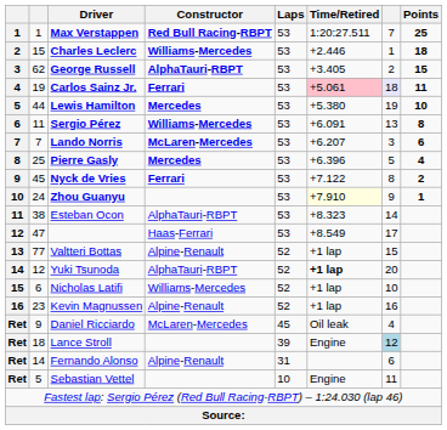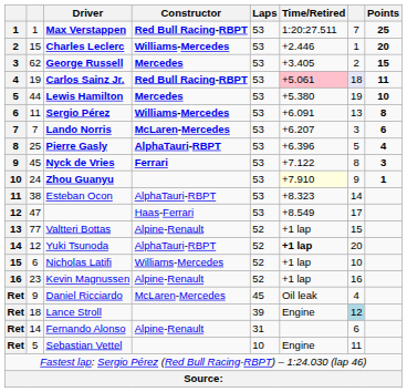 <table class="wikitable sortable" style="font-size: 85%;">
 <tr>
 <th scope="col"></th>
 <th scope="col"></th>
 <th scope="col">Driver</th>
 <th scope="col">Constructor</th>
 <th class="unsortable" scope="col">Laps</th>
 <th class="unsortable" scope="col">Time/Retired</th>
 <th scope="col"></th>
 <th scope="col">Points</th>
 </tr>
 <tr>
 <th>1</th>
 <td align="center">1</td>
 <td data-sort-value="ver"><strong> <a href='#'>Max Verstappen</a></strong></td>
 <td><strong><a href='#'>Red Bull Racing</a>-<a href='#'>RBPT</a></strong></td>
 <td>53</td>
 <td>1:20:27.511</td>
 <td align="center">7</td>
 <td align="center"><strong>25</strong></td>
 </tr>
 <tr>
 <th>2</th>
 <td align="center">15</td>
 <td data-sort-value="lec"><strong> <a href='#'>Charles Leclerc</a></strong></td>
 <td><strong><a href='#'>Williams</a>-<a href='#'>Mercedes</a></strong></td>
 <td>53</td>
 <td>+2.446</td>
 <td align="center">1</td>
-<td align="center"><strong>18</strong></td>
+<td align="center"><strong>20</strong></td>
 </tr>
 <tr>
 <th>3</th>
 <td align="center">62</td>
 <td data-sort-value="rus"><strong> <a href='#'>George Russell</a></strong></td>
-<td><strong><a href='#'>AlphaTauri</a>-<a href='#'>RBPT</a></strong></td>
+<td><a href='#'><strong>Mercedes</strong></a></td>
 <td>53</td>
 <td>+3.405</td>
 <td align="center">2</td>
 <td align="center"><strong>15</strong></td>
 </tr>
 <tr>
 <th>4</th>
 <td align="center">19</td>
 <td data-sort-value="sai"><strong> <a href='#'>Carlos Sainz Jr.</a></strong></td>
-<td><a href='#'><strong>Ferrari</strong></a></td>
+<td><strong><a href='#'>Red Bull Racing</a>-<a href='#'>RBPT</a></strong></td>
 <td>53</td>
 <td style="background: pink;">+5.061</td>
 <td align="center" style="background: lavender;">18</td>
 <td align="center"><strong>11</strong></td>
 </tr>
 <tr>
 <th>5</th>
 <td align="center">44</td>
 <td data-sort-value="ham"> <strong><a href='#'>Lewis Hamilton</a></strong></td>
 <td><strong><a href='#'>Mercedes</a></strong></td>
 <td>53</td>
 <td>+5.380</td>
 <td align="center">19</td>
 <td align="center"><strong>10</strong></td>
 </tr>
 <tr>
 <th>6</th>
 <td align="center">11</td>
 <td data-sort-value="per"><strong> <a href='#'>Sergio Pérez</a></strong></td>
 <td><strong><a href='#'>Williams</a>-<a href='#'>Mercedes</a></strong></td>
 <td>53</td>
 <td>+6.091</td>
 <td align="center">13</td>
 <td align="center"><strong>8</strong></td>
 </tr>
 <tr>
 <th>7</th>
 <td align="center">7</td>
 <td data-sort-value="nor"> <strong><a href='#'>Lando Norris</a></strong></td>
 <td><strong><a href='#'>McLaren</a>-<a href='#'>Mercedes</a></strong></td>
 <td>53</td>
 <td>+6.207</td>
 <td align="center">3</td>
 <td align="center"><strong>6</strong></td>
 </tr>
 <tr>
 <th>8</th>
 <td align="center">25</td>
 <td data-sort-value="gas"> <strong><a href='#'>Pierre Gasly</a></strong></td>
-<td><a href='#'><strong>Mercedes</strong></a></td>
+<td><strong><a href='#'>AlphaTauri</a>-<a href='#'>RBPT</a></strong></td>
 <td>53</td>
 <td>+6.396</td>
 <td align="center">5</td>
 <td align="center"><strong>4</strong></td>
 </tr>
 <tr>
 <th>9</th>
 <td align="center">45</td>
 <td data-sort-value="dev"> <strong><a href='#'>Nyck de Vries</a></strong></td>
 <td><a href='#'><strong>Ferrari</strong></a></td>
 <td>53</td>
 <td>+7.122</td>
 <td align="center">8</td>
-<td align="center"><strong>2</strong></td>
+<td align="center"><strong>3</strong></td>
 </tr>
 <tr>
 <th>10</th>
 <td align="center">24</td>
 <td data-sort-value="zho"> <strong><a href='#'>Zhou Guanyu</a></strong></td>
 <td></td>
 <td>53</td>
 <td style="background: lightyellow;">+7.910</td>
 <td align="center">9</td>
 <td align="center"><strong>1</strong></td>
 </tr>
 <tr>
 <th>11</th>
 <td align="center">38</td>
 <td data-sort-value="oco"> <a href='#'>Esteban Ocon</a></td>
 <td><a href='#'>AlphaTauri</a>-<a href='#'>RBPT</a></td>
 <td>53</td>
 <td>+8.323</td>
 <td align="center">14</td>
 <td></td>
 </tr>
 <tr>
 <th>12</th>
 <td align="center">47</td>
 <td data-sort-value="sch"></td>
 <td><a href='#'>Haas</a>-<a href='#'>Ferrari</a></td>
 <td>53</td>
 <td>+8.549</td>
 <td align="center">17</td>
 <td></td>
 </tr>
 <tr>
 <th>13</th>
 <td align="center">77</td>
 <td data-sort-value="bot"> <a href='#'>Valtteri Bottas</a></td>
 <td><a href='#'>Alpine</a>-<a href='#'>Renault</a></td>
 <td>52</td>
 <td>+1 lap</td>
 <td align="center">15</td>
 <td></td>
 </tr>
 <tr>
 <th>14</th>
 <td align="center">12</td>
 <td data-sort-value="tsu"> <a href='#'>Yuki Tsunoda</a></td>
 <td><a href='#'>AlphaTauri</a>-<a href='#'>RBPT</a></td>
 <td>52</td>
 <td><strong>+1 lap</strong></td>
 <td align="center">20</td>
 <td></td>
 </tr>
 <tr>
 <th>15</th>
 <td align="center">6</td>
 <td data-sort-value="lat"> <a href='#'>Nicholas Latifi</a></td>
 <td><a href='#'>Williams</a>-<a href='#'>Mercedes</a></td>
 <td>52</td>
 <td>+1 lap</td>
 <td align="center">10</td>
 <td></td>
 </tr>
 <tr>
 <th>16</th>
 <td align="center">23</td>
 <td data-sort-value="mag"> <a href='#'>Kevin Magnussen</a></td>
 <td><a href='#'>Alpine</a>-<a href='#'>Renault</a></td>
 <td>52</td>
 <td>+1 lap</td>
 <td align="center">16</td>
 <td></td>
 </tr>
 <tr>
 <th>Ret</th>
 <td align="center">9</td>
 <td data-sort-value="ric"> <a href='#'>Daniel Ricciardo</a></td>
 <td><a href='#'>McLaren</a>-<a href='#'>Mercedes</a></td>
 <td>45</td>
 <td>Oil leak</td>
 <td align="center">4</td>
 <td></td>
 </tr>
 <tr>
 <th>Ret</th>
 <td align="center">18</td>
 <td data-sort-value="str"> <a href='#'>Lance Stroll</a></td>
 <td></td>
 <td>39</td>
 <td>Engine</td>
 <td align="center" style="background: lightblue;">12</td>
 <td></td>
 </tr>
 <tr>
 <th>Ret</th>
 <td align="center">14</td>
 <td data-sort-value="alo"> <a href='#'>Fernando Alonso</a></td>
 <td><a href='#'>Alpine</a>-<a href='#'>Renault</a></td>
 <td>31</td>
 <td></td>
 <td align="center">6</td>
 <td></td>
 </tr>
 <tr>
 <th>Ret</th>
 <td align="center">5</td>
 <td data-sort-value="vet"> <a href='#'>Sebastian Vettel</a></td>
 <td nowrap=""></td>
 <td>10</td>
 <td>Engine</td>
 <td align="center">11</td>
 <td></td>
 </tr>
 <tr class="sortbottom">
 <td colspan="8" align="center"><em><a href='#'>Fastest lap</a>:</em>  <em><a href='#'>Sergio Pérez</a> (<a href='#'>Red Bull Racing</a>-<a href='#'>RBPT</a>) – 1:24.030 (lap 46)</em></td>
 </tr>
 <tr>
 <th colspan="8">Source:</th>
 </tr>
 </table>
